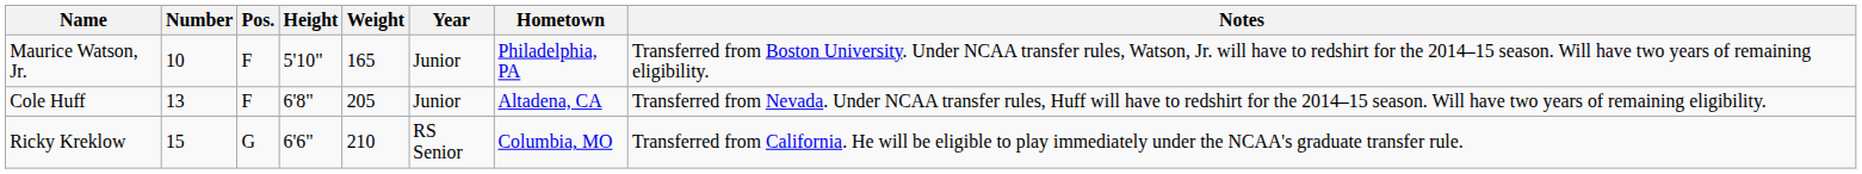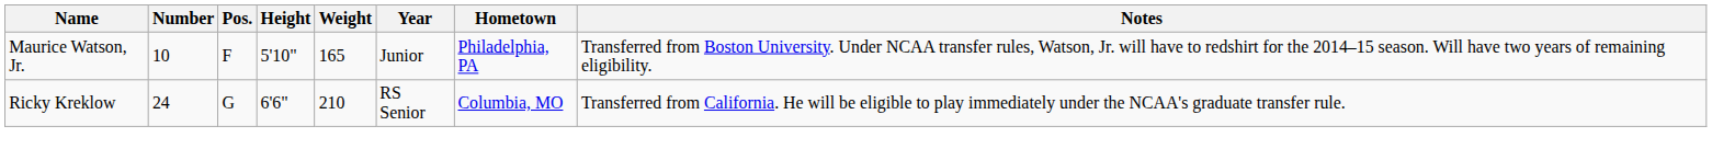 <table class="wikitable sortable" border="1">
 <tr>
 <th>Name</th>
 <th>Number</th>
 <th>Pos.</th>
 <th>Height</th>
 <th>Weight</th>
 <th>Year</th>
 <th>Hometown</th>
 <th class="unsortable">Notes</th>
 </tr>
 <tr>
 <td sortname>Maurice Watson, Jr.</td>
 <td>10</td>
 <td>F</td>
 <td>5'10"</td>
 <td>165</td>
 <td>Junior</td>
 <td><a href='#'>Philadelphia, PA</a></td>
 <td>Transferred from <a href='#'>Boston University</a>. Under NCAA transfer rules, Watson, Jr. will have to redshirt for the 2014–15 season. Will have two years of remaining eligibility.</td>
 </tr>
 <tr>
-<td sortname>Cole Huff</td>
-<td>13</td>
-<td>F</td>
-<td>6'8"</td>
-<td>205</td>
-<td>Junior</td>
-<td><a href='#'>Altadena, CA</a></td>
-<td>Transferred from <a href='#'>Nevada</a>. Under NCAA transfer rules, Huff will have to redshirt for the 2014–15 season. Will have two years of remaining eligibility.</td>
-</tr>
-<tr>
 <td sortname>Ricky Kreklow</td>
-<td>15</td>
+<td>24</td>
 <td>G</td>
 <td>6'6"</td>
 <td>210</td>
 <td>RS Senior</td>
 <td><a href='#'>Columbia, MO</a></td>
 <td>Transferred from <a href='#'>California</a>. He will be eligible to play immediately under the NCAA's graduate transfer rule.</td>
 </tr>
 </table>
